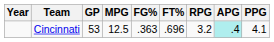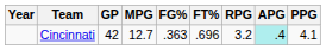 <table class="wikitable sortable" style="font-size:95%; text-align:right;">
 <tr>
 <th>Year</th>
 <th>Team</th>
 <th>GP</th>
 <th>MPG</th>
 <th>FG%</th>
 <th>FT%</th>
 <th>RPG</th>
 <th>APG</th>
 <th>PPG</th>
 </tr>
 <tr>
 <td style="text-align:left;"></td>
 <td style="text-align:left;"><a href='#'>Cincinnati</a></td>
-<td>53</td>
-<td>12.5</td>
+<td>42</td>
+<td>12.7</td>
 <td>.363</td>
 <td>.696</td>
 <td>3.2</td>
 <td style="background: paleturquoise;">.4</td>
 <td>4.1</td>
 </tr>
 </table>
